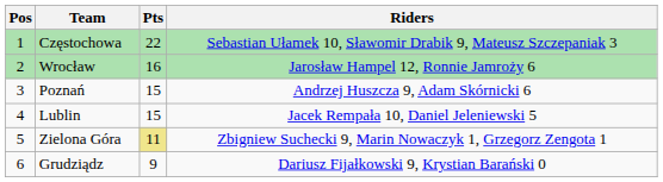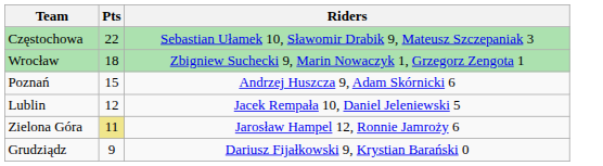 <table class="wikitable" style="font-size: 100%">
 <tr>
-<th width=20>Pos</th>
 <th width=100>Team</th>
 <th width=20>Pts</th>
 <th width=500>Riders</th>
 </tr>
 <tr align=center style="background:#ACE1AF;">
-<td>1</td>
 <td align="left">Częstochowa</td>
 <td>22</td>
 <td><a href='#'>Sebastian Ułamek</a> 10, <a href='#'>Sławomir Drabik</a> 9, <a href='#'>Mateusz Szczepaniak</a> 3</td>
 </tr>
 <tr align=center style="background:#ACE1AF;">
-<td>2</td>
 <td align="left">Wrocław</td>
-<td>16</td>
-<td><a href='#'>Jarosław Hampel</a> 12, <a href='#'>Ronnie Jamroży</a> 6</td>
+<td>18</td>
+<td><a href='#'>Zbigniew Suchecki</a> 9, <a href='#'>Marin Nowaczyk</a> 1, <a href='#'>Grzegorz Zengota</a> 1</td>
 </tr>
 <tr align=center>
-<td>3</td>
 <td align="left">Poznań</td>
 <td>15</td>
 <td><a href='#'>Andrzej Huszcza</a> 9, <a href='#'>Adam Skórnicki</a> 6</td>
 </tr>
 <tr align=center>
-<td>4</td>
 <td align="left">Lublin</td>
-<td>15</td>
+<td>12</td>
 <td><a href='#'>Jacek Rempała</a> 10, <a href='#'>Daniel Jeleniewski</a> 5</td>
 </tr>
 <tr align=center>
-<td>5</td>
 <td align="left">Zielona Góra</td>
 <td style="background: khaki;">11</td>
-<td><a href='#'>Zbigniew Suchecki</a> 9, <a href='#'>Marin Nowaczyk</a> 1, <a href='#'>Grzegorz Zengota</a> 1</td>
+<td><a href='#'>Jarosław Hampel</a> 12, <a href='#'>Ronnie Jamroży</a> 6</td>
 </tr>
 <tr align=center>
-<td>6</td>
 <td align="left">Grudziądz</td>
 <td>9</td>
 <td><a href='#'>Dariusz Fijałkowski</a> 9, <a href='#'>Krystian Barański</a> 0</td>
 </tr>
 </table>
